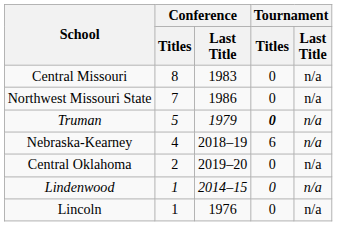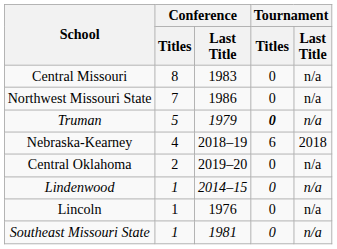 <table class="wikitable sortable" style="text-align:center">
 <tr>
 <th rowspan=2>School</th>
 <th colspan=2>Conference</th>
 <th colspan=2>Tournament</th>
 </tr>
 <tr>
 <th>Titles</th>
 <th>Last<br>Title</th>
 <th>Titles</th>
 <th>Last<br>Title</th>
 </tr>
 <tr>
 <td>Central Missouri</td>
 <td>8</td>
 <td>1983</td>
 <td>0</td>
 <td>n/a</td>
 </tr>
 <tr>
 <td>Northwest Missouri State</td>
 <td>7</td>
 <td>1986</td>
 <td>0</td>
 <td>n/a</td>
 </tr>
 <tr>
 <td><em>Truman</em></td>
 <td><em>5</em></td>
 <td><em>1979</em></td>
 <td><strong><em>0</em></strong></td>
 <td><em>n/a</em></td>
 </tr>
 <tr>
 <td>Nebraska-Kearney</td>
 <td>4</td>
 <td>2018–19</td>
 <td>6</td>
-<td><em>n/a</em></td>
+<td>2018</td>
 </tr>
 <tr>
 <td>Central Oklahoma</td>
 <td>2</td>
 <td>2019–20</td>
 <td>0</td>
 <td>n/a</td>
 </tr>
 <tr>
 <td><em>Lindenwood</em></td>
 <td><em>1</em></td>
 <td><em>2014–15</em></td>
 <td><em>0</em></td>
 <td><em>n/a</em></td>
 </tr>
 <tr>
 <td>Lincoln</td>
 <td>1</td>
 <td>1976</td>
 <td>0</td>
 <td>n/a</td>
 </tr>
+<tr>
+<td><em>Southeast Missouri State</em></td>
+<td><em>1</em></td>
+<td><em>1981</em></td>
+<td><em>0</em></td>
+<td><em>n/a</em></td>
+</tr>
 </table>
